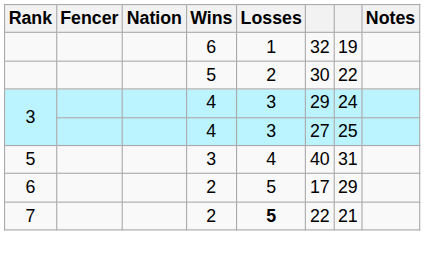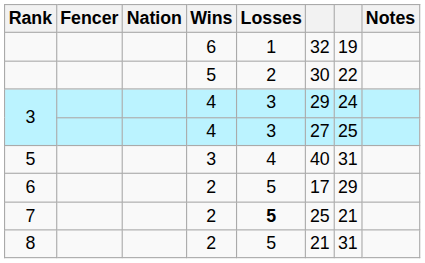 <table class="wikitable sortable" style="text-align:center">
 <tr>
 <th>Rank</th>
 <th>Fencer</th>
 <th>Nation</th>
 <th>Wins</th>
 <th>Losses</th>
 <th></th>
 <th></th>
 <th>Notes</th>
 </tr>
 <tr>
 <td></td>
 <td align=left></td>
 <td align=left></td>
 <td>6</td>
 <td>1</td>
 <td>32</td>
 <td>19</td>
 <td></td>
 </tr>
 <tr>
 <td></td>
 <td align=left></td>
 <td align=left></td>
 <td>5</td>
 <td>2</td>
 <td>30</td>
 <td>22</td>
 <td></td>
 </tr>
 <tr bgcolor=bbf3ff>
 <td rowspan=2>3</td>
 <td align=left></td>
 <td align=left></td>
 <td>4</td>
 <td>3</td>
 <td>29</td>
 <td>24</td>
 <td></td>
 </tr>
 <tr bgcolor=bbf3ff>
 <td align=left></td>
 <td align=left></td>
 <td>4</td>
 <td>3</td>
 <td>27</td>
 <td>25</td>
 <td></td>
 </tr>
 <tr>
 <td>5</td>
 <td align=left></td>
 <td align=left></td>
 <td>3</td>
 <td>4</td>
 <td>40</td>
 <td>31</td>
 <td></td>
 </tr>
 <tr>
 <td>6</td>
 <td align=left></td>
 <td align=left></td>
 <td>2</td>
 <td>5</td>
 <td>17</td>
 <td>29</td>
 <td></td>
 </tr>
 <tr>
 <td>7</td>
 <td align=left></td>
 <td align=left></td>
 <td>2</td>
 <td><strong>5</strong></td>
-<td>22</td>
+<td>25</td>
 <td>21</td>
 <td></td>
 </tr>
+<tr>
+<td>8</td>
+<td align=left></td>
+<td align=left></td>
+<td>2</td>
+<td>5</td>
+<td>21</td>
+<td>31</td>
+<td></td>
+</tr>
 </table>
